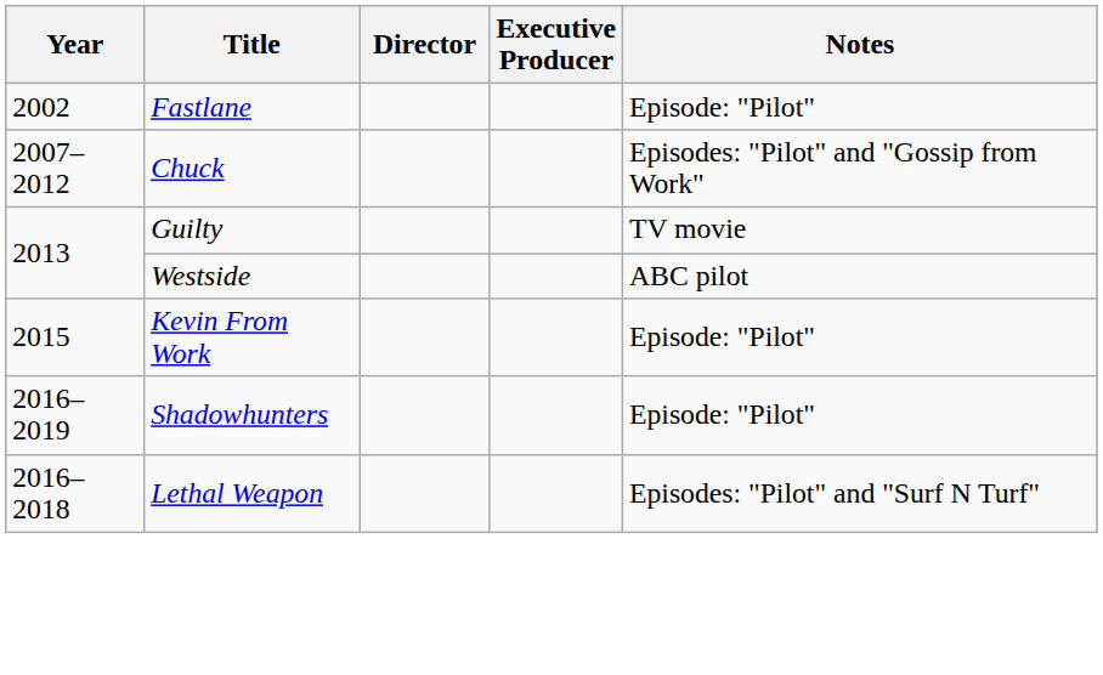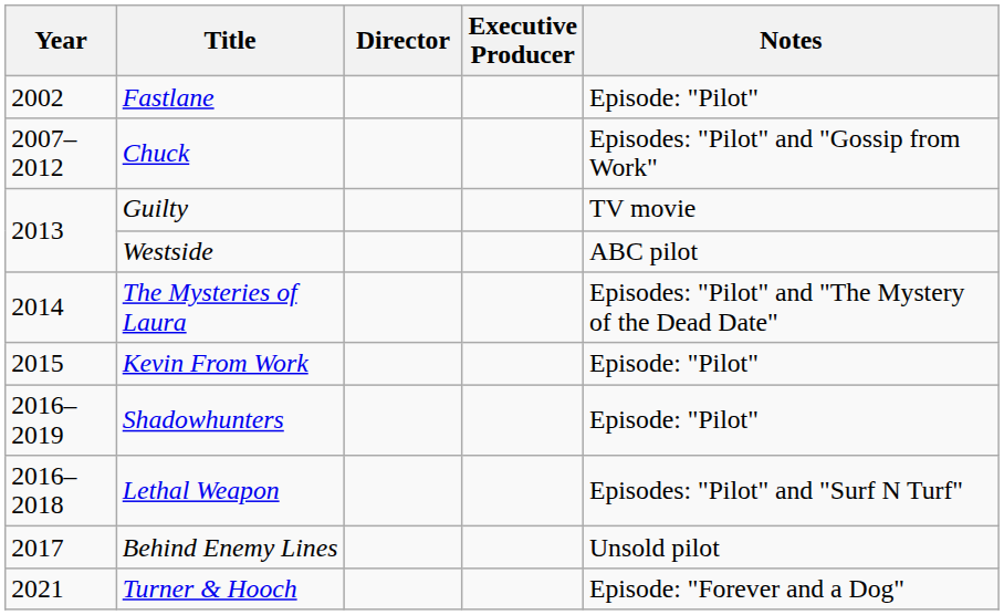 <table class="wikitable">
 <tr>
 <th>Year</th>
 <th>Title</th>
 <th width=65>Director</th>
 <th width=65>Executive<br>Producer</th>
 <th>Notes</th>
 </tr>
 <tr>
 <td>2002</td>
 <td><em><a href='#'>Fastlane</a></em></td>
 <td></td>
 <td></td>
 <td>Episode: "Pilot"</td>
 </tr>
 <tr>
 <td>2007–2012</td>
 <td><em><a href='#'>Chuck</a></em></td>
 <td></td>
 <td></td>
 <td>Episodes: "Pilot" and "Gossip from Work"</td>
 </tr>
 <tr>
 <td rowspan=2>2013</td>
 <td><em>Guilty</em></td>
 <td></td>
 <td></td>
 <td>TV movie</td>
 </tr>
 <tr>
 <td><em>Westside</em></td>
 <td></td>
 <td></td>
 <td>ABC pilot</td>
 </tr>
 <tr>
+<td>2014</td>
+<td><em><a href='#'>The Mysteries of Laura</a></em></td>
+<td></td>
+<td></td>
+<td>Episodes: "Pilot" and "The Mystery of the Dead Date"</td>
+</tr>
+<tr>
 <td>2015</td>
 <td><em><a href='#'>Kevin From Work</a></em></td>
 <td></td>
 <td></td>
 <td>Episode: "Pilot"</td>
 </tr>
 <tr>
 <td>2016–2019</td>
 <td><em><a href='#'>Shadowhunters</a></em></td>
 <td></td>
 <td></td>
 <td>Episode: "Pilot"</td>
 </tr>
 <tr>
 <td>2016–2018</td>
 <td><em><a href='#'>Lethal Weapon</a></em></td>
 <td></td>
 <td></td>
 <td>Episodes: "Pilot" and "Surf N Turf"</td>
 </tr>
+<tr>
+<td>2017</td>
+<td><em>Behind Enemy Lines</em></td>
+<td></td>
+<td></td>
+<td>Unsold pilot</td>
+</tr>
+<tr>
+<td>2021</td>
+<td><em><a href='#'>Turner & Hooch</a></em></td>
+<td></td>
+<td></td>
+<td>Episode: "Forever and a Dog"</td>
+</tr>
 </table>
